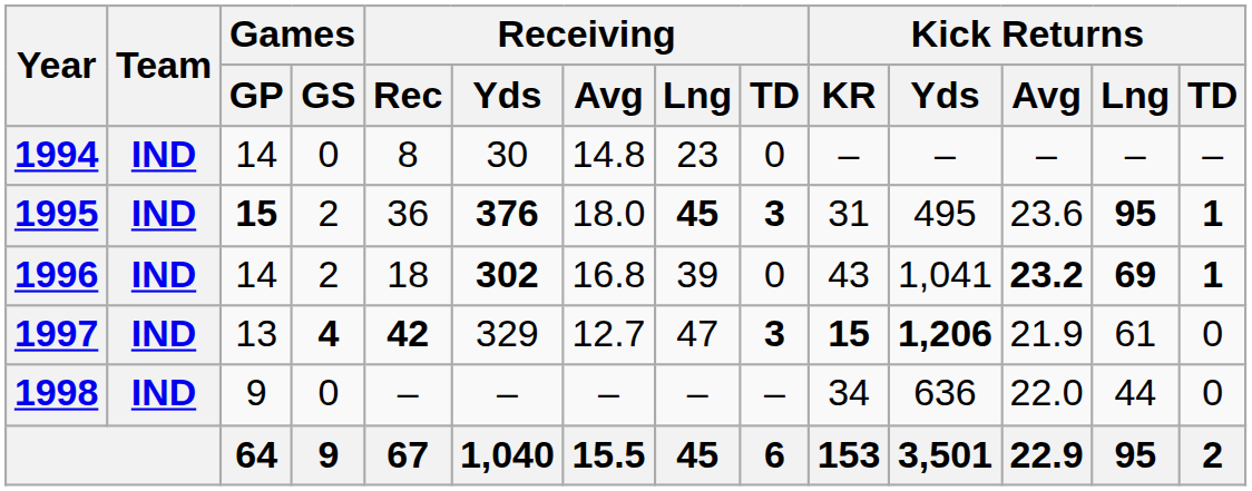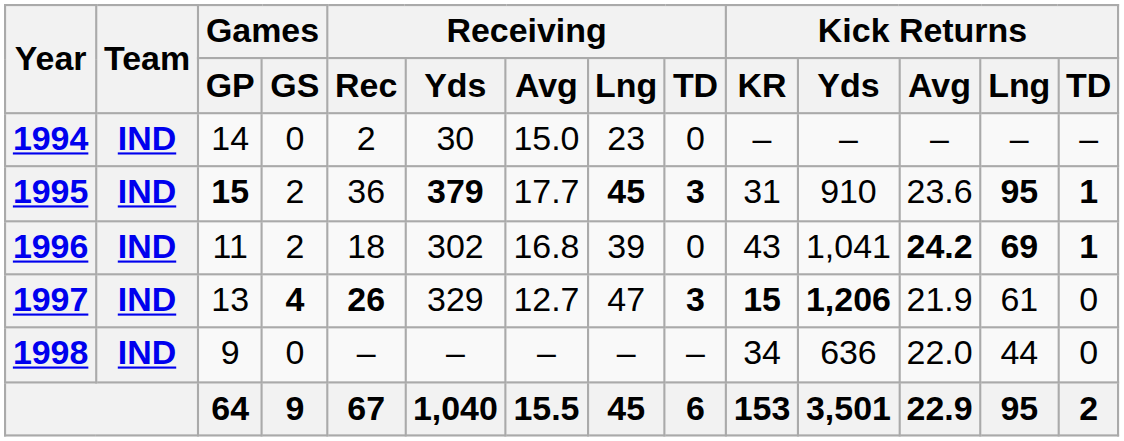 <table class=wikitable style="text-align:center">
 <tr>
 <th rowspan="2">Year</th>
 <th rowspan="2">Team</th>
 <th colspan="2">Games</th>
 <th colspan="5">Receiving</th>
 <th colspan="5">Kick Returns</th>
 </tr>
 <tr>
 <th>GP</th>
 <th>GS</th>
 <th>Rec</th>
 <th>Yds</th>
 <th>Avg</th>
 <th>Lng</th>
 <th>TD</th>
 <th>KR</th>
 <th>Yds</th>
 <th>Avg</th>
 <th>Lng</th>
 <th>TD</th>
 </tr>
 <tr>
 <th><a href='#'>1994</a></th>
 <th><a href='#'>IND</a></th>
 <td>14</td>
 <td>0</td>
-<td>8</td>
+<td>2</td>
 <td>30</td>
-<td>14.8</td>
+<td>15.0</td>
 <td>23</td>
 <td>0</td>
 <td>–</td>
 <td>–</td>
 <td>–</td>
 <td>–</td>
 <td>–</td>
 </tr>
 <tr>
 <th><a href='#'>1995</a></th>
 <th><a href='#'>IND</a></th>
 <td><strong>15</strong></td>
 <td>2</td>
 <td>36</td>
-<td><strong>376</strong></td>
-<td>18.0</td>
+<td><strong>379</strong></td>
+<td>17.7</td>
 <td><strong>45</strong></td>
 <td><strong>3</strong></td>
 <td>31</td>
-<td>495</td>
+<td>910</td>
 <td>23.6</td>
 <td><strong>95</strong></td>
 <td><strong>1</strong></td>
 </tr>
 <tr>
 <th><a href='#'>1996</a></th>
 <th><a href='#'>IND</a></th>
-<td>14</td>
+<td>11</td>
 <td>2</td>
 <td>18</td>
-<td><strong>302</strong></td>
+<td>302</td>
 <td>16.8</td>
 <td>39</td>
 <td>0</td>
 <td>43</td>
 <td>1,041</td>
-<td><strong>23.2</strong></td>
+<td><strong>24.2</strong></td>
 <td><strong>69</strong></td>
 <td><strong>1</strong></td>
 </tr>
 <tr>
 <th><a href='#'>1997</a></th>
 <th><a href='#'>IND</a></th>
 <td>13</td>
 <td><strong>4</strong></td>
-<td><strong>42</strong></td>
+<td><strong>26</strong></td>
 <td>329</td>
 <td>12.7</td>
 <td>47</td>
 <td><strong>3</strong></td>
 <td><strong>15</strong></td>
 <td><strong>1,206</strong></td>
 <td>21.9</td>
 <td>61</td>
 <td>0</td>
 </tr>
 <tr>
 <th><a href='#'>1998</a></th>
 <th><a href='#'>IND</a></th>
 <td>9</td>
 <td>0</td>
 <td>–</td>
 <td>–</td>
 <td>–</td>
 <td>–</td>
 <td>–</td>
 <td>34</td>
 <td>636</td>
 <td>22.0</td>
 <td>44</td>
 <td>0</td>
 </tr>
 <tr>
 <th colspan="2"></th>
 <th>64</th>
 <th>9</th>
 <th>67</th>
 <th>1,040</th>
 <th>15.5</th>
 <th>45</th>
 <th>6</th>
 <th>153</th>
 <th>3,501</th>
 <th>22.9</th>
 <th>95</th>
 <th>2</th>
 </tr>
 </table>
